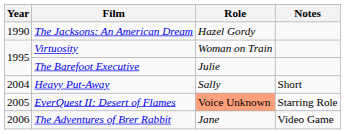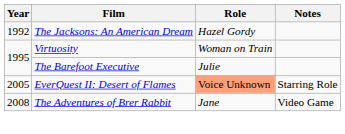 <table class="wikitable">
 <tr>
 <th>Year</th>
 <th>Film</th>
 <th>Role</th>
 <th>Notes</th>
 </tr>
 <tr>
-<td>1990</td>
+<td>1992</td>
 <td><em><a href='#'>The Jacksons: An American Dream</a></em></td>
 <td><em>Hazel Gordy</em></td>
 <td></td>
 </tr>
 <tr>
 <td rowspan=2>1995</td>
 <td><em><a href='#'>Virtuosity</a></em></td>
 <td><em>Woman on Train</em></td>
 <td></td>
 </tr>
 <tr>
 <td><em><a href='#'>The Barefoot Executive</a></em></td>
 <td><em>Julie</em></td>
 <td></td>
 </tr>
 <tr>
-<td>2004</td>
-<td><em><a href='#'>Heavy Put-Away</a></em></td>
-<td><em>Sally</em></td>
-<td>Short</td>
-</tr>
-<tr>
 <td>2005</td>
 <td><em><a href='#'>EverQuest II: Desert of Flames</a></em></td>
 <td style="background: lightsalmon;">Voice Unknown</td>
 <td>Starring Role</td>
 </tr>
 <tr>
-<td>2006</td>
+<td>2008</td>
 <td><em><a href='#'>The Adventures of Brer Rabbit</a></em></td>
 <td><em>Jane</em></td>
 <td>Video Game</td>
 </tr>
 </table>
